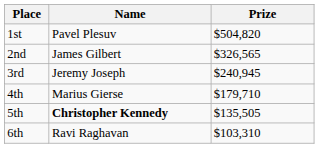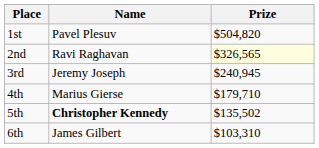 <table class="wikitable">
 <tr>
 <th style="width:50px;">Place</th>
 <th style="width:200px;">Name</th>
 <th style="width:125px;">Prize</th>
 </tr>
 <tr>
 <td>1st</td>
 <td> Pavel Plesuv</td>
 <td>$504,820</td>
 </tr>
 <tr>
 <td>2nd</td>
-<td> James Gilbert</td>
-<td>$326,565</td>
+<td>  Ravi Raghavan</td>
+<td style="background: lightyellow;">$326,565</td>
 </tr>
 <tr>
 <td>3rd</td>
 <td> Jeremy Joseph</td>
 <td>$240,945</td>
 </tr>
 <tr>
 <td>4th</td>
 <td> Marius Gierse</td>
 <td>$179,710</td>
 </tr>
 <tr>
 <td>5th</td>
 <td><strong> Christopher Kennedy</strong></td>
-<td>$135,505</td>
+<td>$135,502</td>
 </tr>
 <tr>
 <td>6th</td>
-<td>  Ravi Raghavan</td>
+<td> James Gilbert</td>
 <td>$103,310</td>
 </tr>
 </table>
